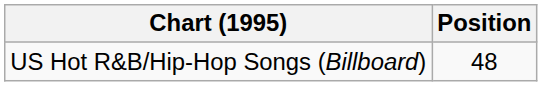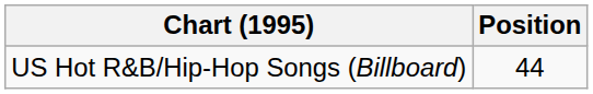 <table class="wikitable">
 <tr>
 <th>Chart (1995)</th>
 <th>Position</th>
 </tr>
 <tr>
 <td>US Hot R&B/Hip-Hop Songs (<em>Billboard</em>)</td>
-<td align="center">48</td>
+<td align="center">44</td>
 </tr>
 </table>
